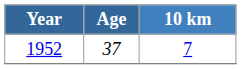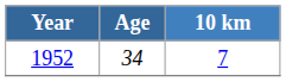 <table class="wikitable" style="font-size:95%; text-align:center; border:grey solid 1px; border-collapse:collapse; background:#ffffff;">
 <tr>
 <th style="background-color:#369; color:white; width:60px;"> Year </th>
 <th style="background-color:#369; color:white; width:40px;"> Age </th>
 <th style="background-color:#4180be; color:white; width:75px;"> 10 km </th>
 </tr>
 <tr>
 <td><a href='#'>1952</a></td>
-<td><em>37</em></td>
+<td><em>34</em></td>
 <td><a href='#'>7</a></td>
 </tr>
 <tr>
 </tr>
 </table>
